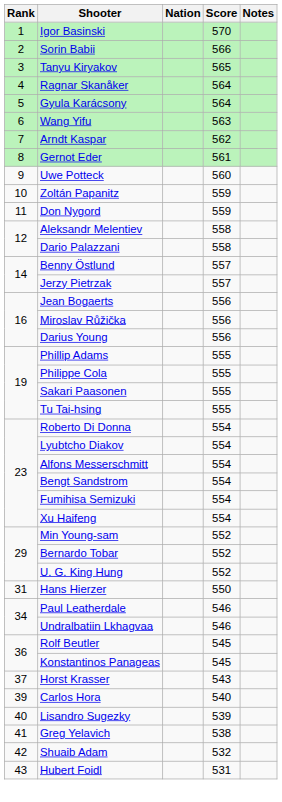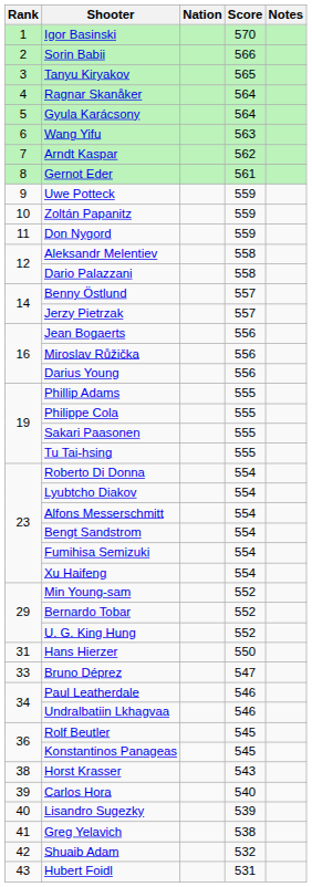 <table class="wikitable sortable" style="text-align: center">
 <tr>
 <th>Rank</th>
 <th>Shooter</th>
 <th>Nation</th>
 <th>Score</th>
 <th>Notes</th>
 </tr>
 <tr bgcolor=#bbf3bb>
 <td>1</td>
 <td align=left><a href='#'>Igor Basinski</a></td>
 <td align=left></td>
 <td>570</td>
 <td></td>
 </tr>
 <tr bgcolor=#bbf3bb>
 <td>2</td>
 <td align=left><a href='#'>Sorin Babii</a></td>
 <td align=left></td>
 <td>566</td>
 <td></td>
 </tr>
 <tr bgcolor=#bbf3bb>
 <td>3</td>
 <td align=left><a href='#'>Tanyu Kiryakov</a></td>
 <td align=left></td>
 <td>565</td>
 <td></td>
 </tr>
 <tr bgcolor=#bbf3bb>
 <td>4</td>
 <td align=left><a href='#'>Ragnar Skanåker</a></td>
 <td align=left></td>
 <td>564</td>
 <td></td>
 </tr>
 <tr bgcolor=#bbf3bb>
 <td>5</td>
 <td align=left><a href='#'>Gyula Karácsony</a></td>
 <td align=left></td>
 <td>564</td>
 <td></td>
 </tr>
 <tr bgcolor=#bbf3bb>
 <td>6</td>
 <td align=left><a href='#'>Wang Yifu</a></td>
 <td align=left></td>
 <td>563</td>
 <td></td>
 </tr>
 <tr bgcolor=#bbf3bb>
 <td>7</td>
 <td align=left><a href='#'>Arndt Kaspar</a></td>
 <td align=left></td>
 <td>562</td>
 <td></td>
 </tr>
 <tr bgcolor=#bbf3bb>
 <td>8</td>
 <td align=left><a href='#'>Gernot Eder</a></td>
 <td align=left></td>
 <td>561</td>
 <td></td>
 </tr>
 <tr>
 <td>9</td>
 <td align=left><a href='#'>Uwe Potteck</a></td>
 <td align=left></td>
-<td>560</td>
+<td>559</td>
 <td></td>
 </tr>
 <tr>
 <td>10</td>
 <td align=left><a href='#'>Zoltán Papanitz</a></td>
 <td align=left></td>
 <td>559</td>
 <td></td>
 </tr>
 <tr>
 <td>11</td>
 <td align=left><a href='#'>Don Nygord</a></td>
 <td align=left></td>
 <td>559</td>
 <td></td>
 </tr>
 <tr>
 <td rowspan=2>12</td>
 <td align=left><a href='#'>Aleksandr Melentiev</a></td>
 <td align=left></td>
 <td>558</td>
 <td></td>
 </tr>
 <tr>
 <td align=left><a href='#'>Dario Palazzani</a></td>
 <td align=left></td>
 <td>558</td>
 <td></td>
 </tr>
 <tr>
 <td rowspan=2>14</td>
 <td align=left><a href='#'>Benny Östlund</a></td>
 <td align=left></td>
 <td>557</td>
 <td></td>
 </tr>
 <tr>
 <td align=left><a href='#'>Jerzy Pietrzak</a></td>
 <td align=left></td>
 <td>557</td>
 <td></td>
 </tr>
 <tr>
 <td rowspan=3>16</td>
 <td align=left><a href='#'>Jean Bogaerts</a></td>
 <td align=left></td>
 <td>556</td>
 <td></td>
 </tr>
 <tr>
 <td align=left><a href='#'>Miroslav Růžička</a></td>
 <td align=left></td>
 <td>556</td>
 <td></td>
 </tr>
 <tr>
 <td align=left><a href='#'>Darius Young</a></td>
 <td align=left></td>
 <td>556</td>
 <td></td>
 </tr>
 <tr>
 <td rowspan=4>19</td>
 <td align=left><a href='#'>Phillip Adams</a></td>
 <td align=left></td>
 <td>555</td>
 <td></td>
 </tr>
 <tr>
 <td align=left><a href='#'>Philippe Cola</a></td>
 <td align=left></td>
 <td>555</td>
 <td></td>
 </tr>
 <tr>
 <td align=left><a href='#'>Sakari Paasonen</a></td>
 <td align=left></td>
 <td>555</td>
 <td></td>
 </tr>
 <tr>
 <td align=left><a href='#'>Tu Tai-hsing</a></td>
 <td align=left></td>
 <td>555</td>
 <td></td>
 </tr>
 <tr>
 <td rowspan=6>23</td>
 <td align=left><a href='#'>Roberto Di Donna</a></td>
 <td align=left></td>
 <td>554</td>
 <td></td>
 </tr>
 <tr>
 <td align=left><a href='#'>Lyubtcho Diakov</a></td>
 <td align=left></td>
 <td>554</td>
 <td></td>
 </tr>
 <tr>
 <td align=left><a href='#'>Alfons Messerschmitt</a></td>
 <td align=left></td>
 <td>554</td>
 <td></td>
 </tr>
 <tr>
 <td align=left><a href='#'>Bengt Sandstrom</a></td>
 <td align=left></td>
 <td>554</td>
 <td></td>
 </tr>
 <tr>
 <td align=left><a href='#'>Fumihisa Semizuki</a></td>
 <td align=left></td>
 <td>554</td>
 <td></td>
 </tr>
 <tr>
 <td align=left><a href='#'>Xu Haifeng</a></td>
 <td align=left></td>
 <td>554</td>
 <td></td>
 </tr>
 <tr>
 <td rowspan=3>29</td>
 <td align=left><a href='#'>Min Young-sam</a></td>
 <td align=left></td>
 <td>552</td>
 <td></td>
 </tr>
 <tr>
 <td align=left><a href='#'>Bernardo Tobar</a></td>
 <td align=left></td>
 <td>552</td>
 <td></td>
 </tr>
 <tr>
 <td align=left><a href='#'>U. G. King Hung</a></td>
 <td align=left></td>
 <td>552</td>
 <td></td>
 </tr>
 <tr>
 <td>31</td>
 <td align=left><a href='#'>Hans Hierzer</a></td>
 <td align=left></td>
 <td>550</td>
 <td></td>
 </tr>
 <tr>
+<td>33</td>
+<td align=left><a href='#'>Bruno Déprez</a></td>
+<td align=left></td>
+<td>547</td>
+<td></td>
+</tr>
+<tr>
 <td rowspan=2>34</td>
 <td align=left><a href='#'>Paul Leatherdale</a></td>
 <td align=left></td>
 <td>546</td>
 <td></td>
 </tr>
 <tr>
 <td align=left><a href='#'>Undralbatiin Lkhagvaa</a></td>
 <td align=left></td>
 <td>546</td>
 <td></td>
 </tr>
 <tr>
 <td rowspan=2>36</td>
 <td align=left><a href='#'>Rolf Beutler</a></td>
 <td align=left></td>
 <td>545</td>
 <td></td>
 </tr>
 <tr>
 <td align=left><a href='#'>Konstantinos Panageas</a></td>
 <td align=left></td>
 <td>545</td>
 <td></td>
 </tr>
 <tr>
-<td>37</td>
+<td>38</td>
 <td align=left><a href='#'>Horst Krasser</a></td>
 <td align=left></td>
 <td>543</td>
 <td></td>
 </tr>
 <tr>
 <td>39</td>
 <td align=left><a href='#'>Carlos Hora</a></td>
 <td align=left></td>
 <td>540</td>
 <td></td>
 </tr>
 <tr>
 <td>40</td>
 <td align=left><a href='#'>Lisandro Sugezky</a></td>
 <td align=left></td>
 <td>539</td>
 <td></td>
 </tr>
 <tr>
 <td>41</td>
 <td align=left><a href='#'>Greg Yelavich</a></td>
 <td align=left></td>
 <td>538</td>
 <td></td>
 </tr>
 <tr>
 <td>42</td>
 <td align=left><a href='#'>Shuaib Adam</a></td>
 <td align=left></td>
 <td>532</td>
 <td></td>
 </tr>
 <tr>
 <td>43</td>
 <td align=left><a href='#'>Hubert Foidl</a></td>
 <td align=left></td>
 <td>531</td>
 <td></td>
 </tr>
 </table>
